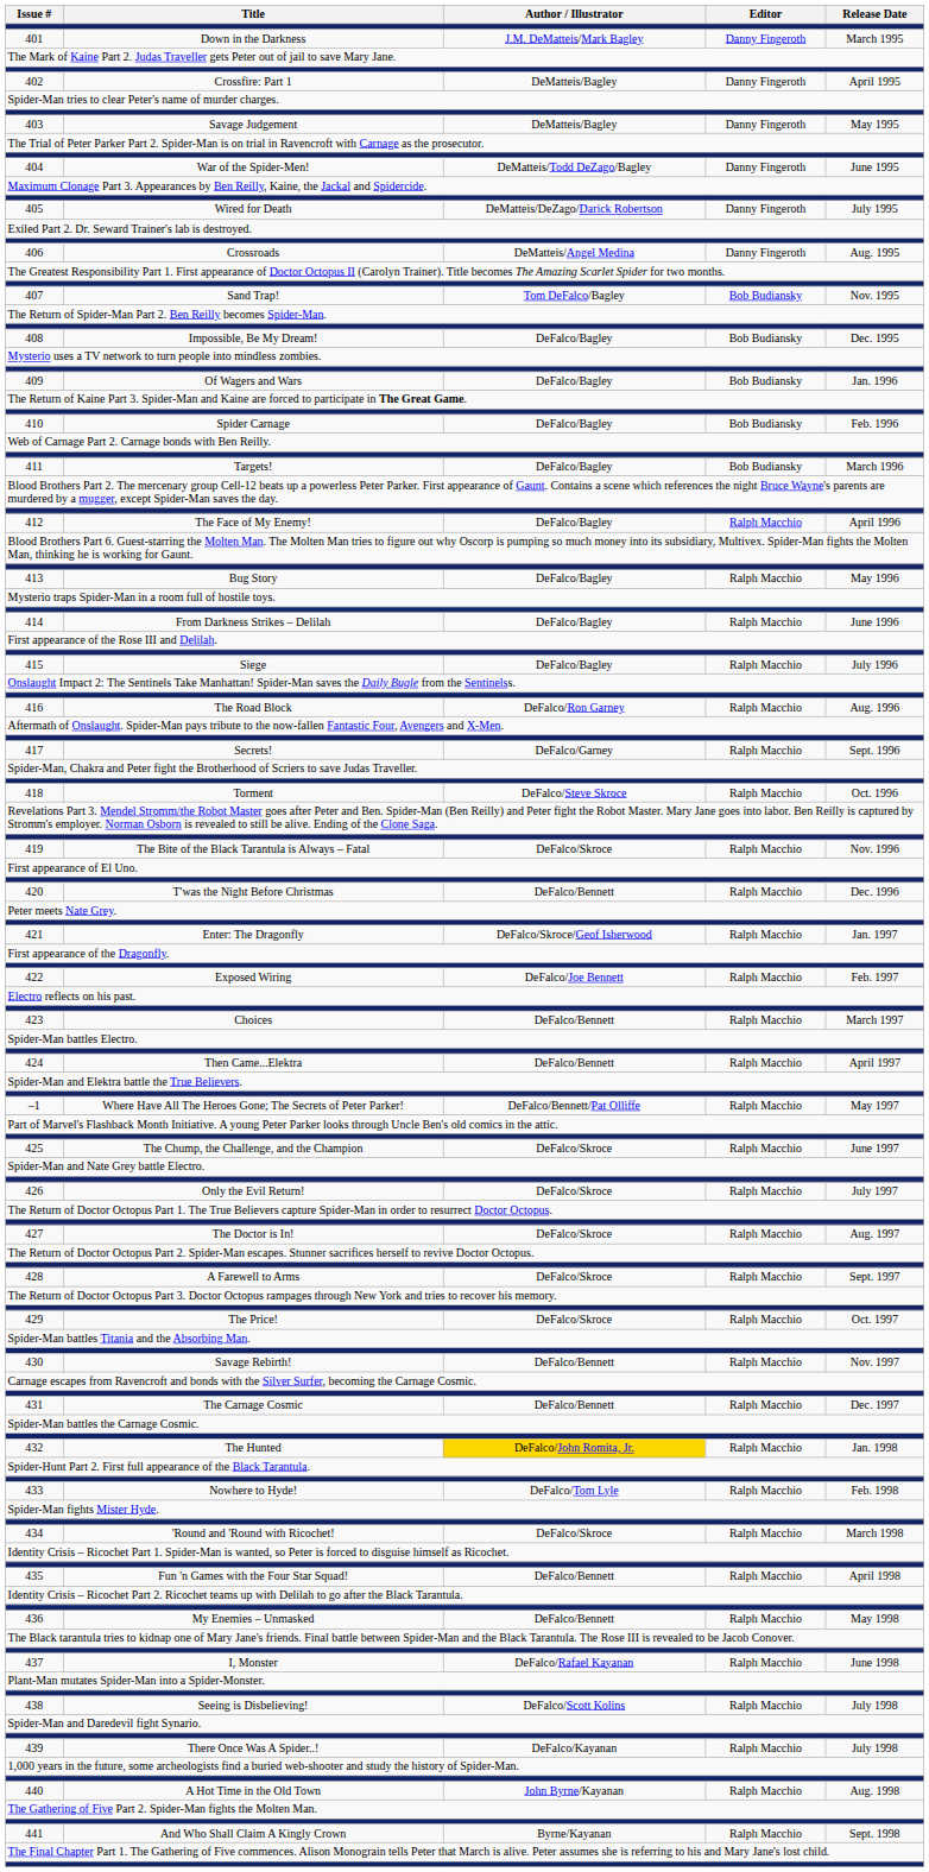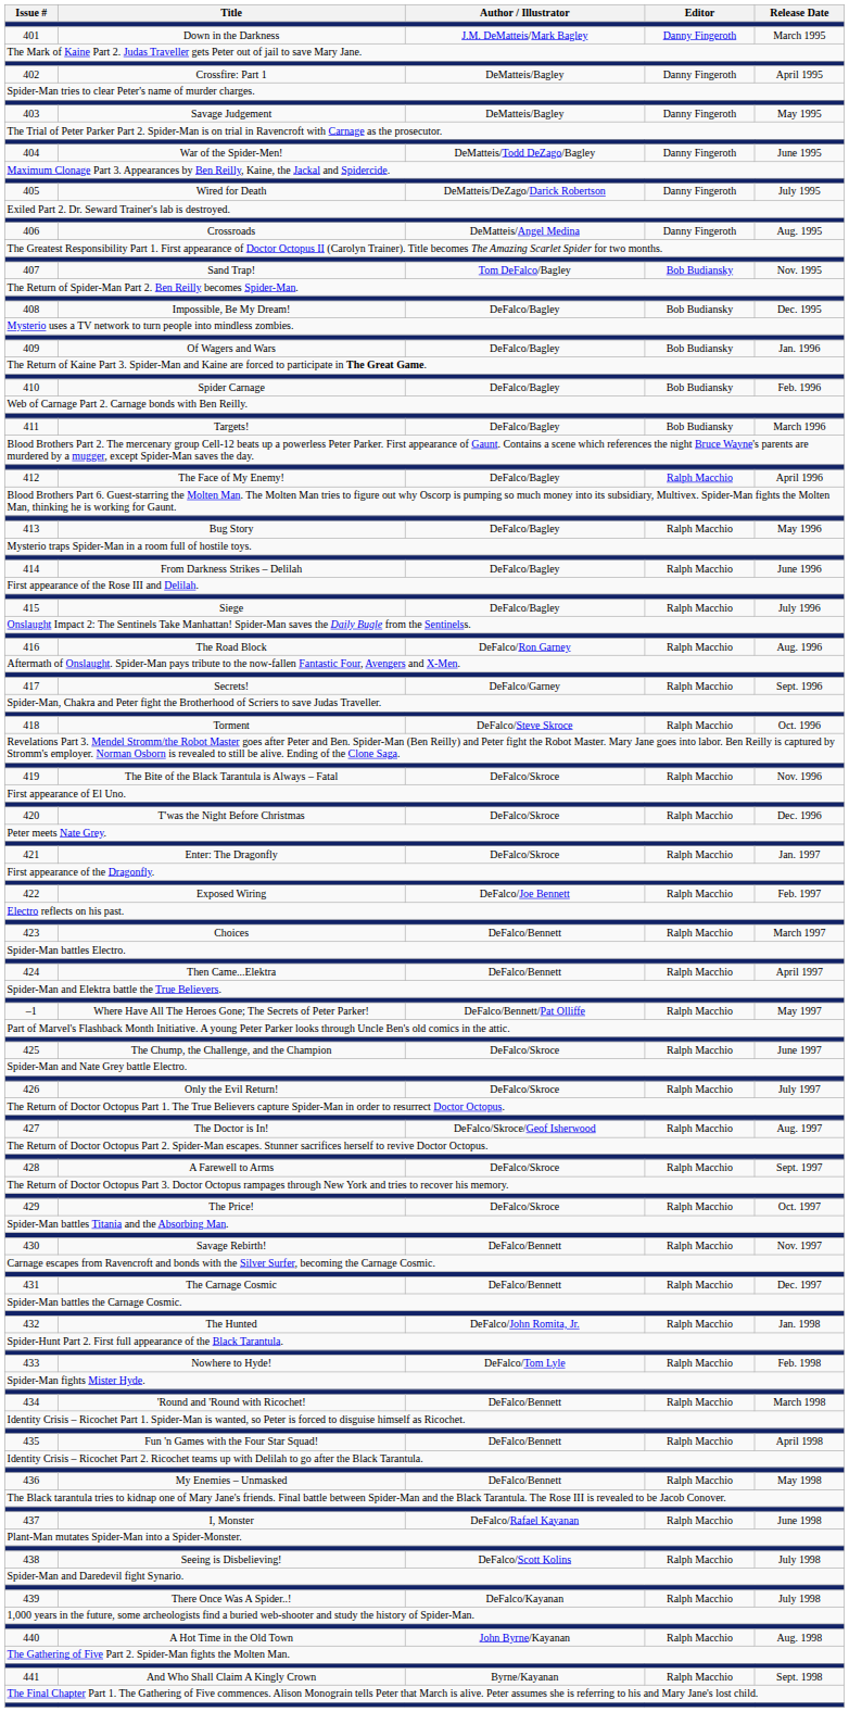 <table class="wikitable">
 <tr>
 <th>Issue #</th>
 <th>Title</th>
 <th>Author / Illustrator</th>
 <th>Editor</th>
 <th>Release Date</th>
 </tr>
 <tr>
 <td colspan="6" bgcolor="#112266"></td>
 </tr>
 <tr>
 <td align="center">401</td>
 <td align="center">Down in the Darkness</td>
 <td align="center"><a href='#'>J.M. DeMatteis</a>/<a href='#'>Mark Bagley</a></td>
 <td align="center"><a href='#'>Danny Fingeroth</a></td>
 <td align="center">March 1995</td>
 </tr>
 <tr>
 <td colspan="6">The Mark of <a href='#'>Kaine</a> Part 2. <a href='#'>Judas Traveller</a> gets Peter out of jail to save Mary Jane.</td>
 </tr>
 <tr>
 <td colspan="6" bgcolor="#112266"></td>
 </tr>
 <tr>
 <td align="center">402</td>
 <td align="center">Crossfire: Part 1</td>
 <td align="center">DeMatteis/Bagley</td>
 <td align="center">Danny Fingeroth</td>
 <td align="center">April 1995</td>
 </tr>
 <tr>
 <td colspan="6">Spider-Man tries to clear Peter's name of murder charges.</td>
 </tr>
 <tr>
 <td colspan="6" bgcolor="#112266"></td>
 </tr>
 <tr>
 <td align="center">403</td>
 <td align="center">Savage Judgement</td>
 <td align="center">DeMatteis/Bagley</td>
 <td align="center">Danny Fingeroth</td>
 <td align="center">May 1995</td>
 </tr>
 <tr>
 <td colspan="6">The Trial of Peter Parker Part 2. Spider-Man is on trial in Ravencroft with <a href='#'>Carnage</a> as the prosecutor.</td>
 </tr>
 <tr>
 <td colspan="6" bgcolor="#112266"></td>
 </tr>
 <tr>
 <td align="center">404</td>
 <td align="center">War of the Spider-Men!</td>
 <td align="center">DeMatteis/<a href='#'>Todd DeZago</a>/Bagley</td>
 <td align="center">Danny Fingeroth</td>
 <td align="center">June 1995</td>
 </tr>
 <tr>
 <td colspan="6"><a href='#'>Maximum Clonage</a> Part 3. Appearances by <a href='#'>Ben Reilly</a>, Kaine, the <a href='#'>Jackal</a> and <a href='#'>Spidercide</a>.</td>
 </tr>
 <tr>
 <td colspan="6" bgcolor="#112266"></td>
 </tr>
 <tr>
 <td align="center">405</td>
 <td align="center">Wired for Death</td>
 <td align="center">DeMatteis/DeZago/<a href='#'>Darick Robertson</a></td>
 <td align="center">Danny Fingeroth</td>
 <td align="center">July 1995</td>
 </tr>
 <tr>
 <td colspan="6">Exiled Part 2. Dr. Seward Trainer's lab is destroyed.</td>
 </tr>
 <tr>
 <td colspan="6" bgcolor="#112266"></td>
 </tr>
 <tr>
 <td align="center">406</td>
 <td align="center">Crossroads</td>
 <td align="center">DeMatteis/<a href='#'>Angel Medina</a></td>
 <td align="center">Danny Fingeroth</td>
 <td align="center">Aug. 1995</td>
 </tr>
 <tr>
 <td colspan="6">The Greatest Responsibility Part 1. First appearance of <a href='#'>Doctor Octopus II</a> (Carolyn Trainer). Title becomes <em>The Amazing Scarlet Spider</em> for two months.</td>
 </tr>
 <tr>
 <td colspan="6" bgcolor="#112266"></td>
 </tr>
 <tr>
 <td align="center">407</td>
 <td align="center">Sand Trap!</td>
 <td align="center"><a href='#'>Tom DeFalco</a>/Bagley</td>
 <td align="center"><a href='#'>Bob Budiansky</a></td>
 <td align="center">Nov. 1995</td>
 </tr>
 <tr>
 <td colspan="6">The Return of Spider-Man Part 2. <a href='#'>Ben Reilly</a> becomes <a href='#'>Spider-Man</a>.</td>
 </tr>
 <tr>
 <td colspan="6" bgcolor="#112266"></td>
 </tr>
 <tr>
 <td align="center">408</td>
 <td align="center">Impossible, Be My Dream!</td>
 <td align="center">DeFalco/Bagley</td>
 <td align="center">Bob Budiansky</td>
 <td align="center">Dec. 1995</td>
 </tr>
 <tr>
 <td colspan="6"><a href='#'>Mysterio</a> uses a TV network to turn people into mindless zombies.</td>
 </tr>
 <tr>
 <td colspan="6" bgcolor="#112266"></td>
 </tr>
 <tr>
 <td align="center">409</td>
 <td align="center">Of Wagers and Wars</td>
 <td align="center">DeFalco/Bagley</td>
 <td align="center">Bob Budiansky</td>
 <td align="center">Jan. 1996</td>
 </tr>
 <tr>
 <td colspan="6">The Return of Kaine Part 3. Spider-Man and Kaine are forced to participate in <strong>The Great Game</strong>.</td>
 </tr>
 <tr>
 <td colspan="6" bgcolor="#112266"></td>
 </tr>
 <tr>
 <td align="center">410</td>
 <td align="center">Spider Carnage</td>
 <td align="center">DeFalco/Bagley</td>
 <td align="center">Bob Budiansky</td>
 <td align="center">Feb. 1996</td>
 </tr>
 <tr>
 <td colspan="6">Web of Carnage Part 2. Carnage bonds with Ben Reilly.</td>
 </tr>
 <tr>
 <td colspan="6" bgcolor="#112266"></td>
 </tr>
 <tr>
 <td align="center">411</td>
 <td align="center">Targets!</td>
 <td align="center">DeFalco/Bagley</td>
 <td align="center">Bob Budiansky</td>
 <td align="center">March 1996</td>
 </tr>
 <tr>
 <td colspan="6">Blood Brothers Part 2. The mercenary group Cell-12 beats up a powerless Peter Parker. First appearance of <a href='#'>Gaunt</a>. Contains a scene which references the night <a href='#'>Bruce Wayne</a>'s parents are murdered by a <a href='#'>mugger</a>, except Spider-Man saves the day.</td>
 </tr>
 <tr>
 <td colspan="6" bgcolor="#112266"></td>
 </tr>
 <tr>
 <td align="center">412</td>
 <td align="center">The Face of My Enemy!</td>
 <td align="center">DeFalco/Bagley</td>
 <td align="center"><a href='#'>Ralph Macchio</a></td>
 <td align="center">April 1996</td>
 </tr>
 <tr>
 <td colspan="6">Blood Brothers Part 6. Guest-starring the <a href='#'>Molten Man</a>. The Molten Man tries to figure out why Oscorp is pumping so much money into its subsidiary, Multivex. Spider-Man fights the Molten Man, thinking he is working for Gaunt.</td>
 </tr>
 <tr>
 <td colspan="6" bgcolor="#112266"></td>
 </tr>
 <tr>
 <td align="center">413</td>
 <td align="center">Bug Story</td>
 <td align="center">DeFalco/Bagley</td>
 <td align="center">Ralph Macchio</td>
 <td align="center">May 1996</td>
 </tr>
 <tr>
 <td colspan="6">Mysterio traps Spider-Man in a room full of hostile toys.</td>
 </tr>
 <tr>
 <td colspan="6" bgcolor="#112266"></td>
 </tr>
 <tr>
 <td align="center">414</td>
 <td align="center">From Darkness Strikes – Delilah</td>
 <td align="center">DeFalco/Bagley</td>
 <td align="center">Ralph Macchio</td>
 <td align="center">June 1996</td>
 </tr>
 <tr>
 <td colspan="6">First appearance of the Rose III and <a href='#'>Delilah</a>.</td>
 </tr>
 <tr>
 <td colspan="6" bgcolor="#112266"></td>
 </tr>
 <tr>
 <td align="center">415</td>
 <td align="center">Siege</td>
 <td align="center">DeFalco/Bagley</td>
 <td align="center">Ralph Macchio</td>
 <td align="center">July 1996</td>
 </tr>
 <tr>
 <td colspan="6"><a href='#'>Onslaught</a> Impact 2: The Sentinels Take Manhattan! Spider-Man saves the <em><a href='#'>Daily Bugle</a></em> from the <a href='#'>Sentinels</a>s.</td>
 </tr>
 <tr>
 <td colspan="6" bgcolor="#112266"></td>
 </tr>
 <tr>
 <td align="center">416</td>
 <td align="center">The Road Block</td>
 <td align="center">DeFalco/<a href='#'>Ron Garney</a></td>
 <td align="center">Ralph Macchio</td>
 <td align="center">Aug. 1996</td>
 </tr>
 <tr>
 <td colspan="6">Aftermath of <a href='#'>Onslaught</a>. Spider-Man pays tribute to the now-fallen <a href='#'>Fantastic Four</a>, <a href='#'>Avengers</a> and <a href='#'>X-Men</a>.</td>
 </tr>
 <tr>
 <td colspan="6" bgcolor="#112266"></td>
 </tr>
 <tr>
 <td align="center">417</td>
 <td align="center">Secrets!</td>
 <td align="center">DeFalco/Garney</td>
 <td align="center">Ralph Macchio</td>
 <td align="center">Sept. 1996</td>
 </tr>
 <tr>
 <td colspan="6">Spider-Man, Chakra and Peter fight the Brotherhood of Scriers to save Judas Traveller.</td>
 </tr>
 <tr>
 <td colspan="6" bgcolor="#112266"></td>
 </tr>
 <tr>
 <td align="center">418</td>
 <td align="center">Torment</td>
 <td align="center">DeFalco/<a href='#'>Steve Skroce</a></td>
 <td align="center">Ralph Macchio</td>
 <td align="center">Oct. 1996</td>
 </tr>
 <tr>
 <td colspan="6">Revelations Part 3. <a href='#'>Mendel Stromm/the Robot Master</a> goes after Peter and Ben. Spider-Man (Ben Reilly) and Peter fight the Robot Master. Mary Jane goes into labor. Ben Reilly is captured by Stromm's employer. <a href='#'>Norman Osborn</a> is revealed to still be alive. Ending of the <a href='#'>Clone Saga</a>.</td>
 </tr>
 <tr>
 <td colspan="6" bgcolor="#112266"></td>
 </tr>
 <tr>
 <td align="center">419</td>
 <td align="center">The Bite of the Black Tarantula is Always – Fatal</td>
 <td align="center">DeFalco/Skroce</td>
 <td align="center">Ralph Macchio</td>
 <td align="center">Nov. 1996</td>
 </tr>
 <tr>
 <td colspan="6">First appearance of El Uno.</td>
 </tr>
 <tr>
 <td colspan="6" bgcolor="#112266"></td>
 </tr>
 <tr>
 <td align="center">420</td>
 <td align="center">T'was the Night Before Christmas</td>
-<td align="center">DeFalco/Bennett</td>
+<td align="center">DeFalco/Skroce</td>
 <td align="center">Ralph Macchio</td>
 <td align="center">Dec. 1996</td>
 </tr>
 <tr>
 <td colspan="6">Peter meets <a href='#'>Nate Grey</a>.</td>
 </tr>
 <tr>
 <td colspan="6" bgcolor="#112266"></td>
 </tr>
 <tr>
 <td align="center">421</td>
 <td align="center">Enter: The Dragonfly</td>
-<td align="center">DeFalco/Skroce/<a href='#'>Geof Isherwood</a></td>
+<td align="center">DeFalco/Skroce</td>
 <td align="center">Ralph Macchio</td>
 <td align="center">Jan. 1997</td>
 </tr>
 <tr>
 <td colspan="6">First appearance of the <a href='#'>Dragonfly</a>.</td>
 </tr>
 <tr>
 <td colspan="6" bgcolor="#112266"></td>
 </tr>
 <tr>
 <td align="center">422</td>
 <td align="center">Exposed Wiring</td>
 <td align="center">DeFalco/<a href='#'>Joe Bennett</a></td>
 <td align="center">Ralph Macchio</td>
 <td align="center">Feb. 1997</td>
 </tr>
 <tr>
 <td colspan="6"><a href='#'>Electro</a> reflects on his past.</td>
 </tr>
 <tr>
 <td colspan="6" bgcolor="#112266"></td>
 </tr>
 <tr>
 <td align="center">423</td>
 <td align="center">Choices</td>
 <td align="center">DeFalco/Bennett</td>
 <td align="center">Ralph Macchio</td>
 <td align="center">March 1997</td>
 </tr>
 <tr>
 <td colspan="6">Spider-Man battles Electro.</td>
 </tr>
 <tr>
 <td colspan="6" bgcolor="#112266"></td>
 </tr>
 <tr>
 <td align="center">424</td>
 <td align="center">Then Came...Elektra</td>
 <td align="center">DeFalco/Bennett</td>
 <td align="center">Ralph Macchio</td>
 <td align="center">April 1997</td>
 </tr>
 <tr>
 <td colspan="6">Spider-Man and Elektra battle the <a href='#'>True Believers</a>.</td>
 </tr>
 <tr>
 <td colspan="6" bgcolor="#112266"></td>
 </tr>
 <tr>
 <td align="center">–1</td>
 <td align="center">Where Have All The Heroes Gone; The Secrets of Peter Parker!</td>
 <td align="center">DeFalco/Bennett/<a href='#'>Pat Olliffe</a></td>
 <td align="center">Ralph Macchio</td>
 <td align="center">May 1997</td>
 </tr>
 <tr>
 <td colspan="6">Part of Marvel's Flashback Month Initiative. A young Peter Parker looks through Uncle Ben's old comics in the attic.</td>
 </tr>
 <tr>
 <td colspan="6" bgcolor="#112266"></td>
 </tr>
 <tr>
 <td align="center">425</td>
 <td align="center">The Chump, the Challenge, and the Champion</td>
 <td align="center">DeFalco/Skroce</td>
 <td align="center">Ralph Macchio</td>
 <td align="center">June 1997</td>
 </tr>
 <tr>
 <td colspan="6">Spider-Man and Nate Grey battle Electro.</td>
 </tr>
 <tr>
 <td colspan="6" bgcolor="#112266"></td>
 </tr>
 <tr>
 <td align="center">426</td>
 <td align="center">Only the Evil Return!</td>
 <td align="center">DeFalco/Skroce</td>
 <td align="center">Ralph Macchio</td>
 <td align="center">July 1997</td>
 </tr>
 <tr>
 <td colspan="6">The Return of Doctor Octopus Part 1. The True Believers capture Spider-Man in order to resurrect <a href='#'>Doctor Octopus</a>.</td>
 </tr>
 <tr>
 <td colspan="6" bgcolor="#112266"></td>
 </tr>
 <tr>
 <td align="center">427</td>
 <td align="center">The Doctor is In!</td>
-<td align="center">DeFalco/Skroce</td>
+<td align="center">DeFalco/Skroce/<a href='#'>Geof Isherwood</a></td>
 <td align="center">Ralph Macchio</td>
 <td align="center">Aug. 1997</td>
 </tr>
 <tr>
 <td colspan="6">The Return of Doctor Octopus Part 2. Spider-Man escapes. Stunner sacrifices herself to revive Doctor Octopus.</td>
 </tr>
 <tr>
 <td colspan="6" bgcolor="#112266"></td>
 </tr>
 <tr>
 <td align="center">428</td>
 <td align="center">A Farewell to Arms</td>
 <td align="center">DeFalco/Skroce</td>
 <td align="center">Ralph Macchio</td>
 <td align="center">Sept. 1997</td>
 </tr>
 <tr>
 <td colspan="6">The Return of Doctor Octopus Part 3. Doctor Octopus rampages through New York and tries to recover his memory.</td>
 </tr>
 <tr>
 <td colspan="6" bgcolor="#112266"></td>
 </tr>
 <tr>
 <td align="center">429</td>
 <td align="center">The Price!</td>
 <td align="center">DeFalco/Skroce</td>
 <td align="center">Ralph Macchio</td>
 <td align="center">Oct. 1997</td>
 </tr>
 <tr>
 <td colspan="6">Spider-Man battles <a href='#'>Titania</a> and the <a href='#'>Absorbing Man</a>.</td>
 </tr>
 <tr>
 <td colspan="6" bgcolor="#112266"></td>
 </tr>
 <tr>
 <td align="center">430</td>
 <td align="center">Savage Rebirth!</td>
 <td align="center">DeFalco/Bennett</td>
 <td align="center">Ralph Macchio</td>
 <td align="center">Nov. 1997</td>
 </tr>
 <tr>
 <td colspan="6">Carnage escapes from Ravencroft and bonds with the <a href='#'>Silver Surfer</a>, becoming the Carnage Cosmic.</td>
 </tr>
 <tr>
 <td colspan="6" bgcolor="#112266"></td>
 </tr>
 <tr>
 <td align="center">431</td>
 <td align="center">The Carnage Cosmic</td>
 <td align="center">DeFalco/Bennett</td>
 <td align="center">Ralph Macchio</td>
 <td align="center">Dec. 1997</td>
 </tr>
 <tr>
 <td colspan="6">Spider-Man battles the Carnage Cosmic.</td>
 </tr>
 <tr>
 <td colspan="6" bgcolor="#112266"></td>
 </tr>
 <tr>
 <td align="center">432</td>
 <td align="center">The Hunted</td>
-<td align="center" style="background: gold;">DeFalco/<a href='#'>John Romita, Jr.</a></td>
+<td align="center">DeFalco/<a href='#'>John Romita, Jr.</a></td>
 <td align="center">Ralph Macchio</td>
 <td align="center">Jan. 1998</td>
 </tr>
 <tr>
 <td colspan="6">Spider-Hunt Part 2. First full appearance of the <a href='#'>Black Tarantula</a>.</td>
 </tr>
 <tr>
 <td colspan="6" bgcolor="#112266"></td>
 </tr>
 <tr>
 <td align="center">433</td>
 <td align="center">Nowhere to Hyde!</td>
 <td align="center">DeFalco/<a href='#'>Tom Lyle</a></td>
 <td align="center">Ralph Macchio</td>
 <td align="center">Feb. 1998</td>
 </tr>
 <tr>
 <td colspan="6">Spider-Man fights <a href='#'>Mister Hyde</a>.</td>
 </tr>
 <tr>
 <td colspan="6" bgcolor="#112266"></td>
 </tr>
 <tr>
 <td align="center">434</td>
 <td align="center">'Round and 'Round with Ricochet!</td>
-<td align="center">DeFalco/Skroce</td>
+<td align="center">DeFalco/Bennett</td>
 <td align="center">Ralph Macchio</td>
 <td align="center">March 1998</td>
 </tr>
 <tr>
 <td colspan="6">Identity Crisis – Ricochet Part 1. Spider-Man is wanted, so Peter is forced to disguise himself as Ricochet.</td>
 </tr>
 <tr>
 <td colspan="6" bgcolor="#112266"></td>
 </tr>
 <tr>
 <td align="center">435</td>
 <td align="center">Fun 'n Games with the Four Star Squad!</td>
 <td align="center">DeFalco/Bennett</td>
 <td align="center">Ralph Macchio</td>
 <td align="center">April 1998</td>
 </tr>
 <tr>
 <td colspan="6">Identity Crisis – Ricochet Part 2. Ricochet teams up with Delilah to go after the Black Tarantula.</td>
 </tr>
 <tr>
 <td colspan="6" bgcolor="#112266"></td>
 </tr>
 <tr>
 <td align="center">436</td>
 <td align="center">My Enemies – Unmasked</td>
 <td align="center">DeFalco/Bennett</td>
 <td align="center">Ralph Macchio</td>
 <td align="center">May 1998</td>
 </tr>
 <tr>
 <td colspan="6">The Black tarantula tries to kidnap one of Mary Jane's friends. Final battle between Spider-Man and the Black Tarantula. The Rose III is revealed to be Jacob Conover.</td>
 </tr>
 <tr>
 <td colspan="6" bgcolor="#112266"></td>
 </tr>
 <tr>
 <td align="center">437</td>
 <td align="center">I, Monster</td>
 <td align="center">DeFalco/<a href='#'>Rafael Kayanan</a></td>
 <td align="center">Ralph Macchio</td>
 <td align="center">June 1998</td>
 </tr>
 <tr>
 <td colspan="6">Plant-Man mutates Spider-Man into a Spider-Monster.</td>
 </tr>
 <tr>
 <td colspan="6" bgcolor="#112266"></td>
 </tr>
 <tr>
 <td align="center">438</td>
 <td align="center">Seeing is Disbelieving!</td>
 <td align="center">DeFalco/<a href='#'>Scott Kolins</a></td>
 <td align="center">Ralph Macchio</td>
 <td align="center">July 1998</td>
 </tr>
 <tr>
 <td colspan="6">Spider-Man and Daredevil fight Synario.</td>
 </tr>
 <tr>
 <td colspan="6" bgcolor="#112266"></td>
 </tr>
 <tr>
 <td align="center">439</td>
 <td align="center">There Once Was A Spider..!</td>
 <td align="center">DeFalco/Kayanan</td>
 <td align="center">Ralph Macchio</td>
 <td align="center">July 1998</td>
 </tr>
 <tr>
 <td colspan="6">1,000 years in the future, some archeologists find a buried web-shooter and study the history of Spider-Man.</td>
 </tr>
 <tr>
 <td colspan="6" bgcolor="#112266"></td>
 </tr>
 <tr>
 <td align="center">440</td>
 <td align="center">A Hot Time in the Old Town</td>
 <td align="center"><a href='#'>John Byrne</a>/Kayanan</td>
 <td align="center">Ralph Macchio</td>
 <td align="center">Aug. 1998</td>
 </tr>
 <tr>
 <td colspan="6"><a href='#'>The Gathering of Five</a> Part 2. Spider-Man fights the Molten Man.</td>
 </tr>
 <tr>
 <td colspan="6" bgcolor="#112266"></td>
 </tr>
 <tr>
 <td align="center">441</td>
 <td align="center">And Who Shall Claim A Kingly Crown</td>
 <td align="center">Byrne/Kayanan</td>
 <td align="center">Ralph Macchio</td>
 <td align="center">Sept. 1998</td>
 </tr>
 <tr>
 <td colspan="6"><a href='#'>The Final Chapter</a> Part 1. The Gathering of Five commences. Alison Monograin tells Peter that March is alive. Peter assumes she is referring to his and Mary Jane's lost child.</td>
 </tr>
 <tr>
 <td colspan="6" bgcolor="#112266"></td>
 </tr>
 <tr>
 </tr>
 </table>
